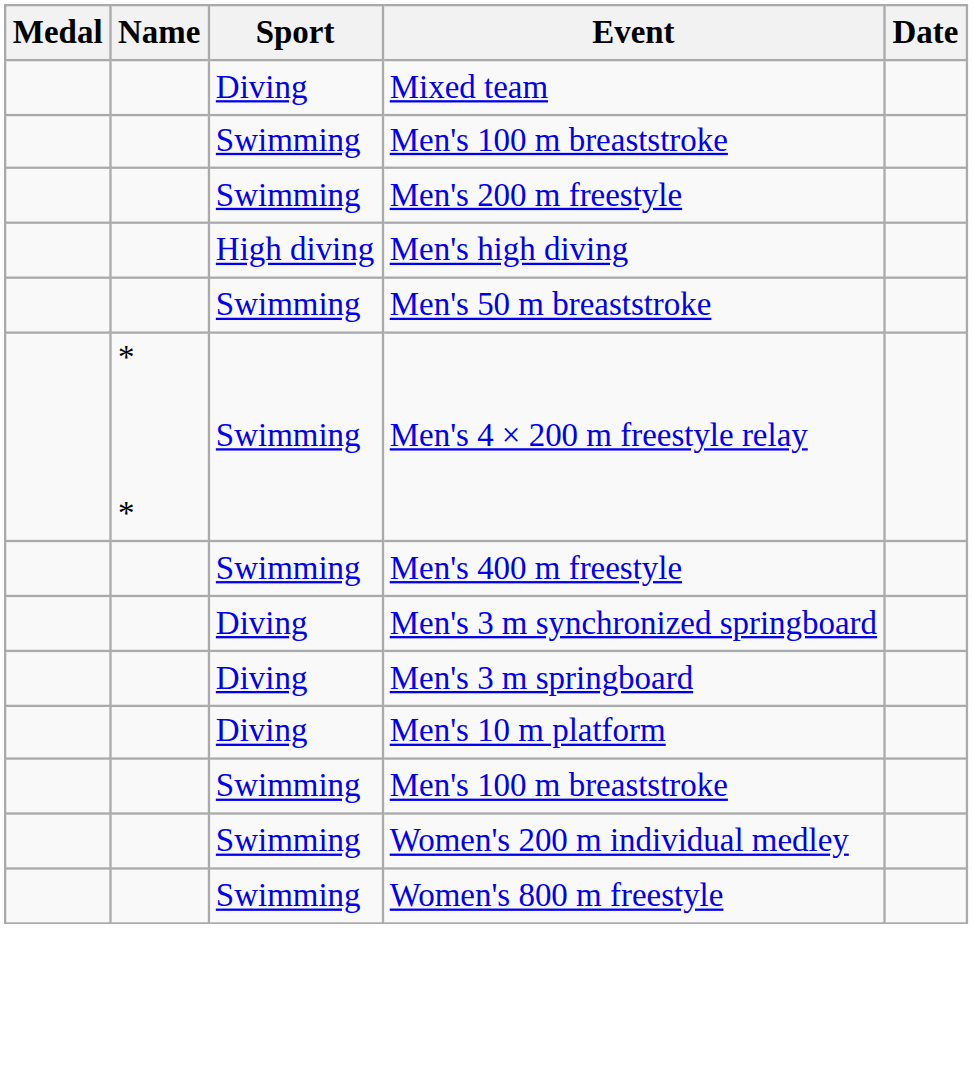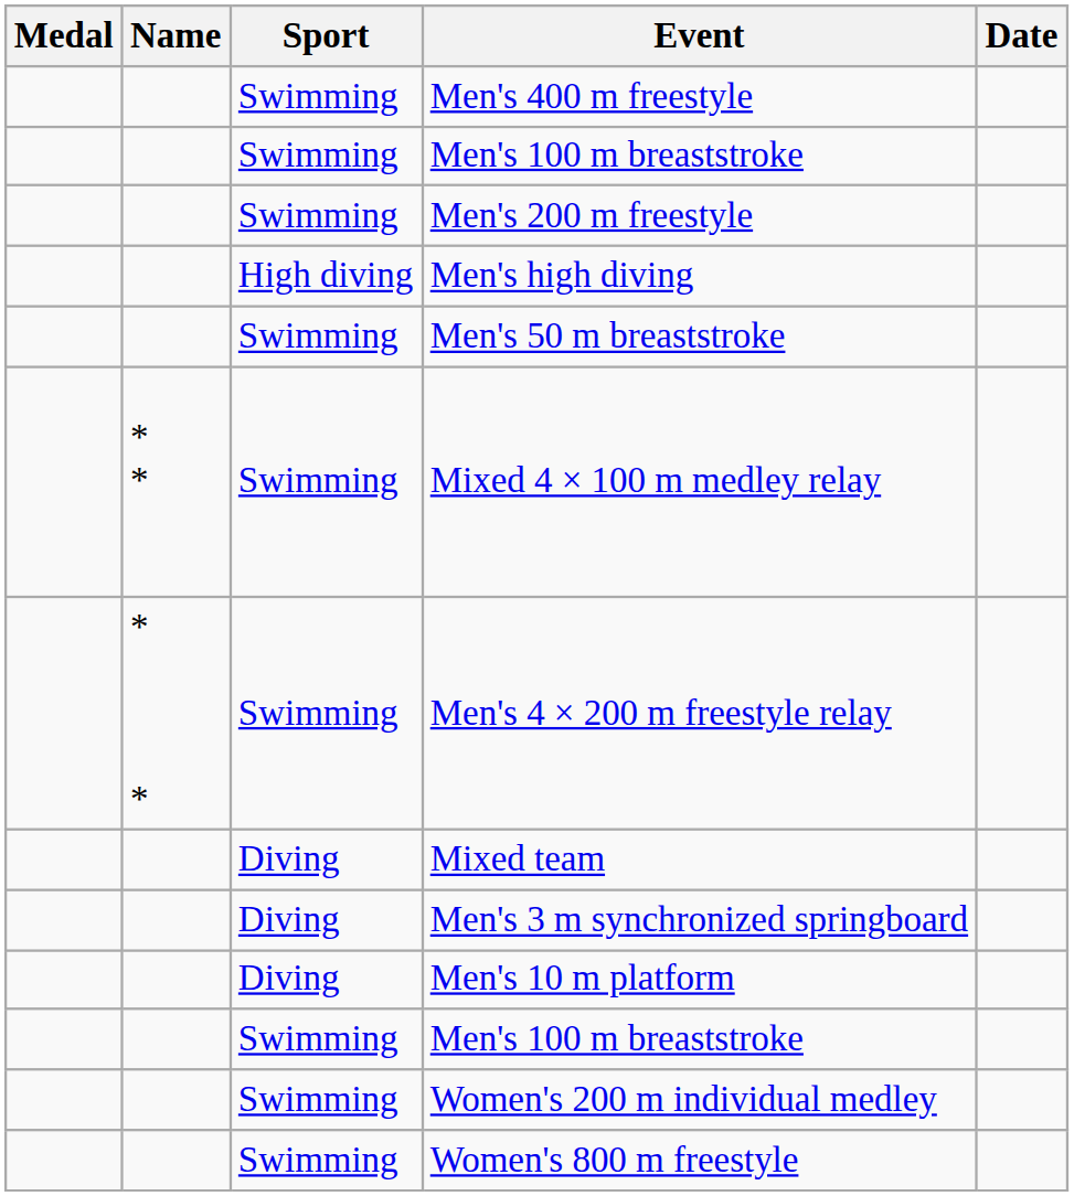 <table class="wikitable sortable" style="font-size:90%">
 <tr>
 <th>Medal</th>
 <th>Name</th>
 <th>Sport</th>
 <th>Event</th>
 <th>Date</th>
 </tr>
 <tr>
 <td></td>
-<td><br></td>
-<td><a href='#'>Diving</a></td>
-<td><a href='#'>Mixed team</a></td>
+<td></td>
+<td><a href='#'>Swimming</a></td>
+<td><a href='#'>Men's 400 m freestyle</a></td>
 <td></td>
 </tr>
 <tr>
 <td></td>
 <td></td>
 <td><a href='#'>Swimming</a></td>
 <td><a href='#'>Men's 100 m breaststroke</a></td>
 <td></td>
 </tr>
 <tr>
 <td></td>
 <td></td>
 <td><a href='#'>Swimming</a></td>
 <td><a href='#'>Men's 200 m freestyle</a></td>
 <td></td>
 </tr>
 <tr>
 <td></td>
 <td></td>
 <td><a href='#'>High diving</a></td>
 <td><a href='#'>Men's high diving</a></td>
 <td></td>
 </tr>
 <tr>
 <td></td>
 <td></td>
 <td><a href='#'>Swimming</a></td>
 <td><a href='#'>Men's 50 m breaststroke</a></td>
 <td></td>
 </tr>
 <tr>
 <td></td>
+<td><br>*<br>*<br><br><br></td>
+<td><a href='#'>Swimming</a></td>
+<td><a href='#'>Mixed 4 × 100 m medley relay</a></td>
+<td></td>
+</tr>
+<tr>
+<td></td>
 <td>*<br><br><br><br>*<br></td>
 <td><a href='#'>Swimming</a></td>
 <td><a href='#'>Men's 4 × 200 m freestyle relay</a></td>
 <td></td>
 </tr>
 <tr>
 <td></td>
-<td></td>
-<td><a href='#'>Swimming</a></td>
-<td><a href='#'>Men's 400 m freestyle</a></td>
+<td><br></td>
+<td><a href='#'>Diving</a></td>
+<td><a href='#'>Mixed team</a></td>
 <td></td>
 </tr>
 <tr>
 <td></td>
 <td><br></td>
 <td><a href='#'>Diving</a></td>
 <td><a href='#'>Men's 3 m synchronized springboard</a></td>
-<td></td>
-</tr>
-<tr>
-<td></td>
-<td></td>
-<td><a href='#'>Diving</a></td>
-<td><a href='#'>Men's 3 m springboard</a></td>
 <td></td>
 </tr>
 <tr>
 <td></td>
 <td></td>
 <td><a href='#'>Diving</a></td>
 <td><a href='#'>Men's 10 m platform</a></td>
 <td></td>
 </tr>
 <tr>
 <td></td>
 <td></td>
 <td><a href='#'>Swimming</a></td>
 <td><a href='#'>Men's 100 m breaststroke</a></td>
 <td></td>
 </tr>
 <tr>
 <td></td>
 <td></td>
 <td><a href='#'>Swimming</a></td>
 <td><a href='#'>Women's 200 m individual medley</a></td>
 <td></td>
 </tr>
 <tr>
 <td></td>
 <td></td>
 <td><a href='#'>Swimming</a></td>
 <td><a href='#'>Women's 800 m freestyle</a></td>
 <td></td>
 </tr>
 </table>
